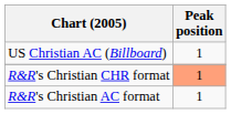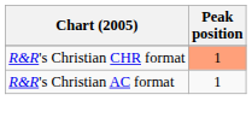 <table class="wikitable sortable plainrowheaders" style="text-align:center">
 <tr>
 <th scope="col">Chart (2005)</th>
 <th scope="col">Peak<br> position</th>
-</tr>
-<tr>
-<td align="left">US <a href='#'>Christian AC</a> (<em><a href='#'>Billboard</a></em>)</td>
-<td>1</td>
 </tr>
 <tr>
 </tr>
 <tr>
 </tr>
 <tr>
 <td align="left"><a href='#'><em>R&R</em></a>'s Christian <a href='#'>CHR</a> format</td>
 <td align="center" style="background: lightsalmon;">1</td>
 </tr>
 <tr>
 <td align="left"><a href='#'><em>R&R</em></a>'s Christian <a href='#'>AC</a> format</td>
 <td align="center">1</td>
 </tr>
 </table>
